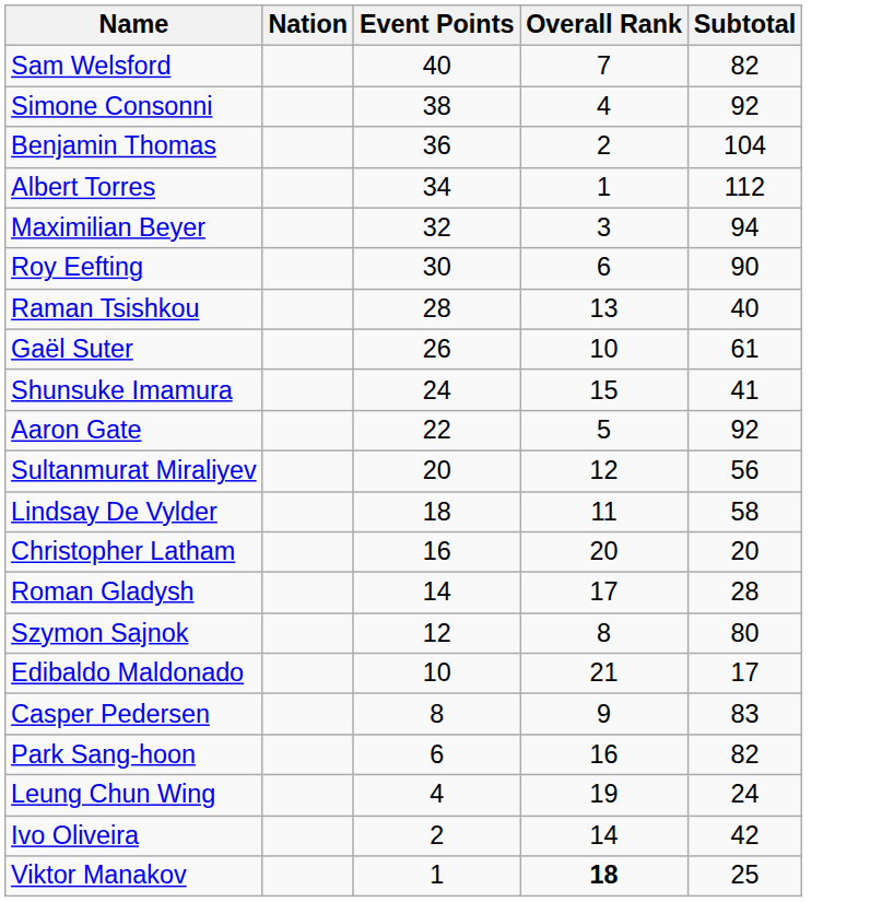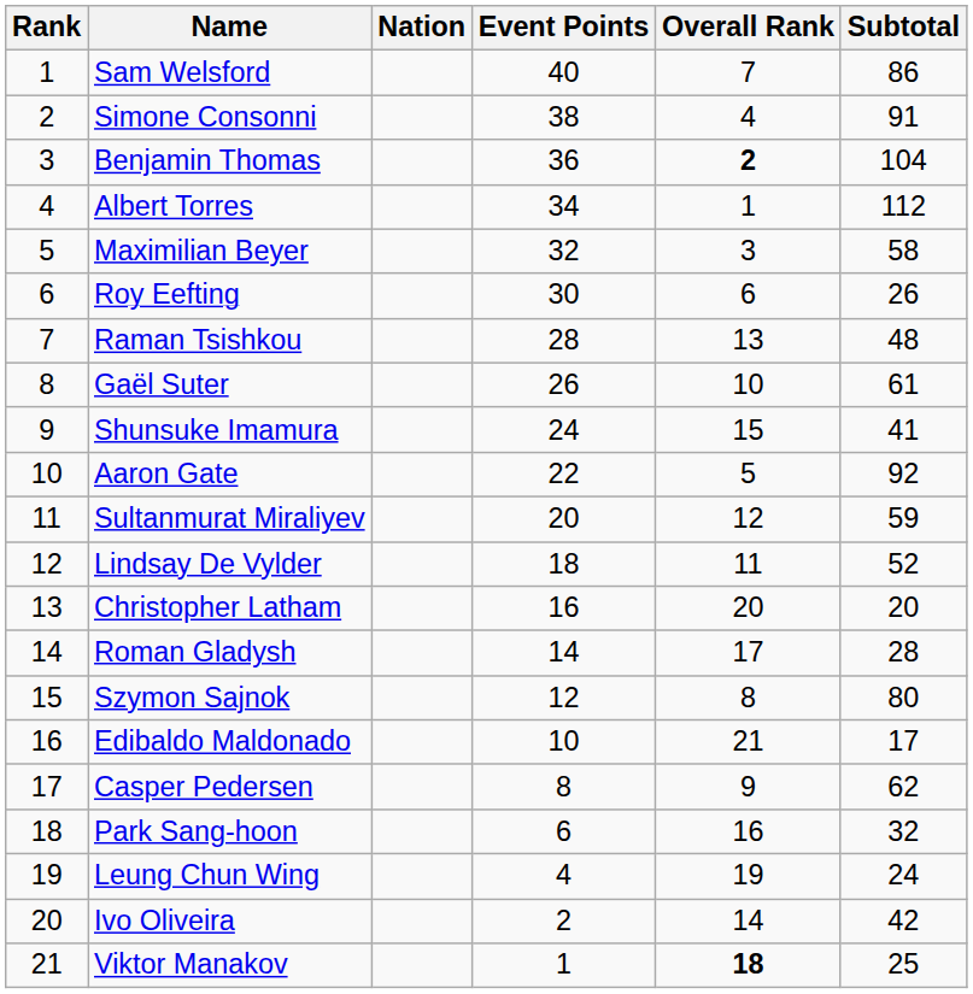 <table class="wikitable sortable" style="text-align:center">
 <tr>
+<th>Rank</th>
 <th>Name</th>
 <th>Nation</th>
 <th>Event Points</th>
 <th>Overall Rank</th>
 <th>Subtotal</th>
 </tr>
 <tr>
+<td>1</td>
 <td align=left><a href='#'>Sam Welsford</a></td>
 <td align=left></td>
 <td>40</td>
 <td>7</td>
-<td>82</td>
+<td>86</td>
 </tr>
 <tr>
+<td>2</td>
 <td align=left><a href='#'>Simone Consonni</a></td>
 <td align=left></td>
 <td>38</td>
 <td>4</td>
-<td>92</td>
+<td>91</td>
 </tr>
 <tr>
+<td>3</td>
 <td align=left><a href='#'>Benjamin Thomas</a></td>
 <td align=left></td>
 <td>36</td>
-<td>2</td>
+<td><strong>2</strong></td>
 <td>104</td>
 </tr>
 <tr>
+<td>4</td>
 <td align=left><a href='#'>Albert Torres</a></td>
 <td align=left></td>
 <td>34</td>
 <td>1</td>
 <td>112</td>
 </tr>
 <tr>
+<td>5</td>
 <td align=left><a href='#'>Maximilian Beyer</a></td>
 <td align=left></td>
 <td>32</td>
 <td>3</td>
-<td>94</td>
+<td>58</td>
 </tr>
 <tr>
+<td>6</td>
 <td align=left><a href='#'>Roy Eefting</a></td>
 <td align=left></td>
 <td>30</td>
 <td>6</td>
-<td>90</td>
+<td>26</td>
 </tr>
 <tr>
+<td>7</td>
 <td align=left><a href='#'>Raman Tsishkou</a></td>
 <td align=left></td>
 <td>28</td>
 <td>13</td>
-<td>40</td>
+<td>48</td>
 </tr>
 <tr>
+<td>8</td>
 <td align=left><a href='#'>Gaël Suter</a></td>
 <td align=left></td>
 <td>26</td>
 <td>10</td>
 <td>61</td>
 </tr>
 <tr>
+<td>9</td>
 <td align=left><a href='#'>Shunsuke Imamura</a></td>
 <td align=left></td>
 <td>24</td>
 <td>15</td>
 <td>41</td>
 </tr>
 <tr>
+<td>10</td>
 <td align=left><a href='#'>Aaron Gate</a></td>
 <td align=left></td>
 <td>22</td>
 <td>5</td>
 <td>92</td>
 </tr>
 <tr>
+<td>11</td>
 <td align=left><a href='#'>Sultanmurat Miraliyev</a></td>
 <td align=left></td>
 <td>20</td>
 <td>12</td>
-<td>56</td>
+<td>59</td>
 </tr>
 <tr>
+<td>12</td>
 <td align=left><a href='#'>Lindsay De Vylder</a></td>
 <td align=left></td>
 <td>18</td>
 <td>11</td>
-<td>58</td>
+<td>52</td>
 </tr>
 <tr>
+<td>13</td>
 <td align=left><a href='#'>Christopher Latham</a></td>
 <td align=left></td>
 <td>16</td>
 <td>20</td>
 <td>20</td>
 </tr>
 <tr>
+<td>14</td>
 <td align=left><a href='#'>Roman Gladysh</a></td>
 <td align=left></td>
 <td>14</td>
 <td>17</td>
 <td>28</td>
 </tr>
 <tr>
+<td>15</td>
 <td align=left><a href='#'>Szymon Sajnok</a></td>
 <td align=left></td>
 <td>12</td>
 <td>8</td>
 <td>80</td>
 </tr>
 <tr>
+<td>16</td>
 <td align=left><a href='#'>Edibaldo Maldonado</a></td>
 <td align=left></td>
 <td>10</td>
 <td>21</td>
 <td>17</td>
 </tr>
 <tr>
+<td>17</td>
 <td align=left><a href='#'>Casper Pedersen</a></td>
 <td align=left></td>
 <td>8</td>
 <td>9</td>
-<td>83</td>
+<td>62</td>
 </tr>
 <tr>
+<td>18</td>
 <td align=left><a href='#'>Park Sang-hoon</a></td>
 <td align=left></td>
 <td>6</td>
 <td>16</td>
-<td>82</td>
+<td>32</td>
 </tr>
 <tr>
+<td>19</td>
 <td align=left><a href='#'>Leung Chun Wing</a></td>
 <td align=left></td>
 <td>4</td>
 <td>19</td>
 <td>24</td>
 </tr>
 <tr>
+<td>20</td>
 <td align=left><a href='#'>Ivo Oliveira</a></td>
 <td align=left></td>
 <td>2</td>
 <td>14</td>
 <td>42</td>
 </tr>
 <tr>
+<td>21</td>
 <td align=left><a href='#'>Viktor Manakov</a></td>
 <td align=left></td>
 <td>1</td>
 <td><strong>18</strong></td>
 <td>25</td>
 </tr>
 </table>
